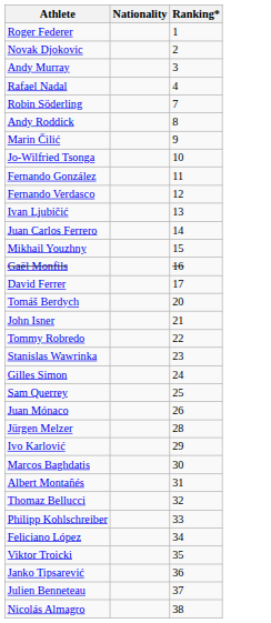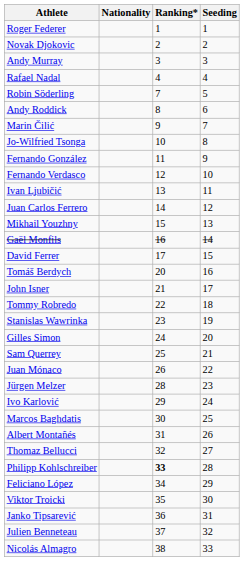 <table class="wikitable" border="1">
 <tr>
 <th>Athlete</th>
 <th>Nationality</th>
 <th>Ranking*</th>
+<th>Seeding</th>
 </tr>
 <tr>
 <td><a href='#'>Roger Federer</a></td>
 <td></td>
+<td>1</td>
 <td>1</td>
 </tr>
 <tr>
 <td><a href='#'>Novak Djokovic</a></td>
 <td></td>
 <td>2</td>
+<td>2</td>
 </tr>
 <tr>
 <td><a href='#'>Andy Murray</a></td>
 <td></td>
+<td>3</td>
 <td>3</td>
 </tr>
 <tr>
 <td><a href='#'>Rafael Nadal</a></td>
 <td></td>
 <td>4</td>
+<td>4</td>
 </tr>
 <tr>
 <td><a href='#'>Robin Söderling</a></td>
 <td></td>
 <td>7</td>
+<td>5</td>
 </tr>
 <tr>
 <td><a href='#'>Andy Roddick</a></td>
 <td></td>
 <td>8</td>
+<td>6</td>
 </tr>
 <tr>
 <td><a href='#'>Marin Čilić</a></td>
 <td></td>
 <td>9</td>
+<td>7</td>
 </tr>
 <tr>
 <td><a href='#'>Jo-Wilfried Tsonga</a></td>
 <td></td>
 <td>10</td>
+<td>8</td>
 </tr>
 <tr>
 <td><a href='#'>Fernando González</a></td>
 <td></td>
 <td>11</td>
+<td>9</td>
 </tr>
 <tr>
 <td><a href='#'>Fernando Verdasco</a></td>
 <td></td>
 <td>12</td>
+<td>10</td>
 </tr>
 <tr>
 <td><a href='#'>Ivan Ljubičić</a></td>
 <td></td>
 <td>13</td>
+<td>11</td>
 </tr>
 <tr>
 <td><a href='#'>Juan Carlos Ferrero</a></td>
 <td></td>
 <td>14</td>
+<td>12</td>
 </tr>
 <tr>
 <td><a href='#'>Mikhail Youzhny</a></td>
 <td></td>
 <td>15</td>
+<td>13</td>
 </tr>
 <tr>
 <td><s><a href='#'>Gaël Monfils</a></s></td>
 <td><s></s></td>
 <td><s>16</s></td>
+<td><s>14</s></td>
 </tr>
 <tr>
 <td><a href='#'>David Ferrer</a></td>
 <td></td>
 <td>17</td>
+<td>15</td>
 </tr>
 <tr>
 <td><a href='#'>Tomáš Berdych</a></td>
 <td></td>
 <td>20</td>
+<td>16</td>
 </tr>
 <tr>
 <td><a href='#'>John Isner</a></td>
 <td></td>
 <td>21</td>
+<td>17</td>
 </tr>
 <tr>
 <td><a href='#'>Tommy Robredo</a></td>
 <td></td>
 <td>22</td>
+<td>18</td>
 </tr>
 <tr>
 <td><a href='#'>Stanislas Wawrinka</a></td>
 <td></td>
 <td>23</td>
+<td>19</td>
 </tr>
 <tr>
 <td><a href='#'>Gilles Simon</a></td>
 <td></td>
 <td>24</td>
+<td>20</td>
 </tr>
 <tr>
 <td><a href='#'>Sam Querrey</a></td>
 <td></td>
 <td>25</td>
+<td>21</td>
 </tr>
 <tr>
 <td><a href='#'>Juan Mónaco</a></td>
 <td></td>
 <td>26</td>
+<td>22</td>
 </tr>
 <tr>
 <td><a href='#'>Jürgen Melzer</a></td>
 <td></td>
 <td>28</td>
+<td>23</td>
 </tr>
 <tr>
 <td><a href='#'>Ivo Karlović</a></td>
 <td></td>
 <td>29</td>
+<td>24</td>
 </tr>
 <tr>
 <td><a href='#'>Marcos Baghdatis</a></td>
 <td></td>
 <td>30</td>
+<td>25</td>
 </tr>
 <tr>
 <td><a href='#'>Albert Montañés</a></td>
 <td></td>
 <td>31</td>
+<td>26</td>
 </tr>
 <tr>
 <td><a href='#'>Thomaz Bellucci</a></td>
 <td></td>
 <td>32</td>
+<td>27</td>
 </tr>
 <tr>
 <td><a href='#'>Philipp Kohlschreiber</a></td>
 <td></td>
-<td>33</td>
+<td><strong>33</strong></td>
+<td>28</td>
 </tr>
 <tr>
 <td><a href='#'>Feliciano López</a></td>
 <td></td>
 <td>34</td>
+<td>29</td>
 </tr>
 <tr>
 <td><a href='#'>Viktor Troicki</a></td>
 <td></td>
 <td>35</td>
+<td>30</td>
 </tr>
 <tr>
 <td><a href='#'>Janko Tipsarević</a></td>
 <td></td>
 <td>36</td>
+<td>31</td>
 </tr>
 <tr>
 <td><a href='#'>Julien Benneteau</a></td>
 <td></td>
 <td>37</td>
+<td>32</td>
 </tr>
 <tr>
 <td><a href='#'>Nicolás Almagro</a></td>
 <td></td>
 <td>38</td>
+<td>33</td>
 </tr>
 </table>
